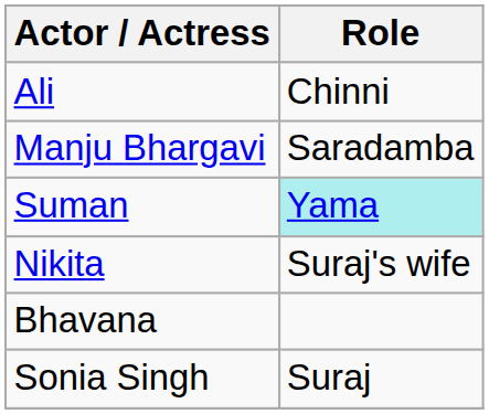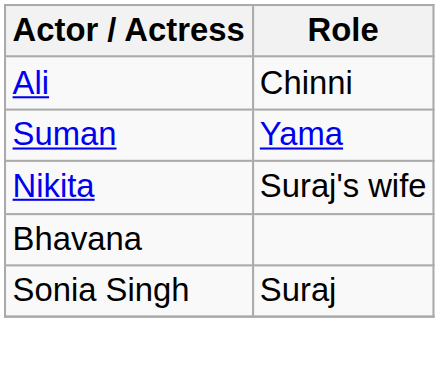 <table class="wikitable unsortable">
 <tr>
 <th>Actor / Actress</th>
 <th>Role</th>
 </tr>
 <tr>
 <td><a href='#'>Ali</a></td>
 <td>Chinni</td>
 </tr>
 <tr>
-<td><a href='#'>Manju Bhargavi</a></td>
-<td>Saradamba</td>
-</tr>
-<tr>
 <td><a href='#'>Suman</a></td>
-<td style="background: paleturquoise;"><a href='#'>Yama</a></td>
+<td><a href='#'>Yama</a></td>
 </tr>
 <tr>
 <td><a href='#'>Nikita</a></td>
 <td>Suraj's wife</td>
 </tr>
 <tr>
 <td>Bhavana</td>
 <td></td>
 </tr>
 <tr>
 <td>Sonia Singh</td>
 <td>Suraj</td>
 </tr>
 <tr>
 </tr>
 </table>
